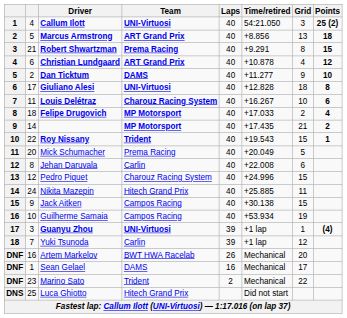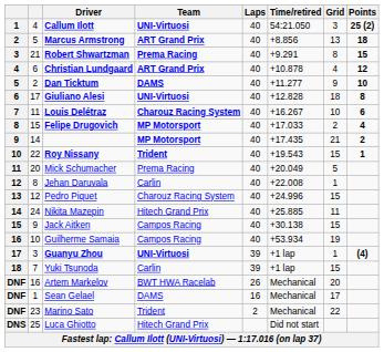 <table class="wikitable" style="font-size: 85%;">
 <tr>
 <th></th>
 <th></th>
 <th>Driver</th>
 <th>Team</th>
 <th>Laps</th>
 <th>Time/retired</th>
 <th>Grid</th>
 <th>Points</th>
 </tr>
 <tr>
 <th>1</th>
 <td align="center">4</td>
 <td> <strong><a href='#'>Callum Ilott</a></strong></td>
 <td><strong><a href='#'>UNI-Virtuosi</a></strong></td>
 <td align="center">40</td>
 <td>54:21.050</td>
 <td align="center">3</td>
 <td align="center"><strong>25 (2)</strong></td>
 </tr>
 <tr>
 <th>2</th>
 <td align="center">5</td>
 <td> <strong><a href='#'>Marcus Armstrong</a></strong></td>
 <td><strong><a href='#'>ART Grand Prix</a></strong></td>
 <td align="center">40</td>
 <td>+8.856</td>
 <td align="center">13</td>
 <td align="center"><strong>18</strong></td>
 </tr>
 <tr>
 <th>3</th>
 <td align="center">21</td>
 <td> <strong><a href='#'>Robert Shwartzman</a></strong></td>
 <td><strong><a href='#'>Prema Racing</a></strong></td>
 <td align="center">40</td>
 <td>+9.291</td>
 <td align="center">8</td>
 <td align="center"><strong>15</strong></td>
 </tr>
 <tr>
 <th>4</th>
 <td align="center">6</td>
 <td> <strong><a href='#'>Christian Lundgaard</a></strong></td>
 <td><strong><a href='#'>ART Grand Prix</a></strong></td>
 <td align="center">40</td>
 <td>+10.878</td>
 <td align="center">4</td>
 <td align="center"><strong>12</strong></td>
 </tr>
 <tr>
 <th>5</th>
 <td align="center">2</td>
 <td> <strong><a href='#'>Dan Ticktum</a></strong></td>
 <td><strong><a href='#'>DAMS</a></strong></td>
 <td align="center">40</td>
 <td>+11.277</td>
 <td align="center">9</td>
 <td align="center"><strong>10</strong></td>
 </tr>
 <tr>
 <th>6</th>
 <td align="center">17</td>
 <td> <strong><a href='#'>Giuliano Alesi</a></strong></td>
 <td><strong><a href='#'>UNI-Virtuosi</a></strong></td>
 <td align="center">40</td>
 <td>+12.828</td>
 <td align="center">18</td>
 <td align="center"><strong>8</strong></td>
 </tr>
 <tr>
 <th>7</th>
 <td align="center">11</td>
 <td> <strong><a href='#'>Louis Delétraz</a></strong></td>
 <td><strong><a href='#'>Charouz Racing System</a></strong></td>
 <td align="center">40</td>
 <td>+16.267</td>
 <td align="center">10</td>
 <td align="center"><strong>6</strong></td>
 </tr>
 <tr>
 <th>8</th>
-<td align="center">18</td>
+<td align="center">15</td>
 <td> <strong><a href='#'>Felipe Drugovich</a></strong></td>
 <td><strong><a href='#'>MP Motorsport</a></strong></td>
 <td align="center">40</td>
 <td>+17.033</td>
 <td align="center">2</td>
 <td align="center"><strong>4</strong></td>
 </tr>
 <tr>
 <th>9</th>
 <td align="center">14</td>
 <td></td>
 <td><strong><a href='#'>MP Motorsport</a></strong></td>
 <td align="center">40</td>
 <td>+17.435</td>
 <td align="center">21</td>
 <td align="center"><strong>2</strong></td>
 </tr>
 <tr>
 <th>10</th>
 <td align="center">22</td>
 <td> <strong><a href='#'>Roy Nissany</a></strong></td>
 <td><strong><a href='#'>Trident</a></strong></td>
 <td align="center">40</td>
 <td>+19.543</td>
 <td align="center">15</td>
 <td align="center"><strong>1</strong></td>
 </tr>
 <tr>
 <th>11</th>
 <td align="center">20</td>
 <td> <a href='#'>Mick Schumacher</a></td>
 <td><a href='#'>Prema Racing</a></td>
 <td align="center">40</td>
 <td>+20.049</td>
 <td align="center">5</td>
 <td align="center"></td>
 </tr>
 <tr>
 <th>12</th>
 <td align="center">8</td>
 <td> <a href='#'>Jehan Daruvala</a></td>
 <td><a href='#'>Carlin</a></td>
 <td align="center">40</td>
 <td>+22.008</td>
-<td align="center">6</td>
+<td align="center">1</td>
 <td align="center"></td>
 </tr>
 <tr>
 <th>13</th>
 <td align="center">12</td>
 <td> <a href='#'>Pedro Piquet</a></td>
 <td><a href='#'>Charouz Racing System</a></td>
 <td align="center">40</td>
 <td>+24.996</td>
 <td align="center">15</td>
 <td align="center"></td>
 </tr>
 <tr>
 <th>14</th>
 <td align="center">24</td>
 <td> <a href='#'>Nikita Mazepin</a></td>
 <td><a href='#'>Hitech Grand Prix</a></td>
 <td align="center">40</td>
 <td>+25.885</td>
 <td align="center">11</td>
 <td align="center"></td>
 </tr>
 <tr>
 <th>15</th>
 <td align="center">9</td>
 <td> <a href='#'>Jack Aitken</a></td>
 <td><a href='#'>Campos Racing</a></td>
 <td align="center">40</td>
 <td>+30.138</td>
 <td align="center">15</td>
 <td align="center"></td>
 </tr>
 <tr>
 <th>16</th>
 <td align="center">10</td>
 <td> <a href='#'>Guilherme Samaia</a></td>
 <td><a href='#'>Campos Racing</a></td>
 <td align="center">40</td>
 <td>+53.934</td>
 <td align="center">19</td>
 <td align="center"></td>
 </tr>
 <tr>
 <th>17</th>
 <td align="center">3</td>
 <td> <strong><a href='#'>Guanyu Zhou</a></strong></td>
 <td><strong><a href='#'>UNI-Virtuosi</a></strong></td>
 <td align="center">39</td>
 <td>+1 lap</td>
 <td align="center">1</td>
 <td align="center"><strong>(4)</strong></td>
 </tr>
 <tr>
 <th>18</th>
 <td align="center">7</td>
 <td> <a href='#'>Yuki Tsunoda</a></td>
 <td><a href='#'>Carlin</a></td>
 <td align="center">39</td>
 <td>+1 lap</td>
-<td align="center">12</td>
+<td align="center">15</td>
 <td align="center"></td>
 </tr>
 <tr>
 <th>DNF</th>
 <td align="center">16</td>
 <td> <a href='#'>Artem Markelov</a></td>
 <td><a href='#'>BWT HWA Racelab</a></td>
 <td align="center">26</td>
 <td>Mechanical</td>
 <td align="center">20</td>
 <td></td>
 </tr>
 <tr>
 <th>DNF</th>
 <td align="center">1</td>
 <td> <a href='#'>Sean Gelael</a></td>
 <td><a href='#'>DAMS</a></td>
 <td align="center">16</td>
 <td>Mechanical</td>
 <td align="center">17</td>
 <td></td>
 </tr>
 <tr>
 <th>DNF</th>
 <td align="center">23</td>
 <td> <a href='#'>Marino Sato</a></td>
 <td><a href='#'>Trident</a></td>
 <td align="center">2</td>
 <td>Mechanical</td>
 <td align="center">22</td>
 <td></td>
 </tr>
 <tr>
 <th>DNS</th>
 <td align="center">25</td>
 <td> <a href='#'>Luca Ghiotto</a></td>
 <td><a href='#'>Hitech Grand Prix</a></td>
 <td align="center"></td>
 <td>Did not start</td>
 <td align="center"></td>
 <td></td>
 </tr>
 <tr>
 <th colspan="8"><em>Fastest lap:  <a href='#'>Callum Ilott</a> (<a href='#'>UNI-Virtuosi</a>) — 1:17.016 (on lap 37)</em></th>
 </tr>
 </table>
